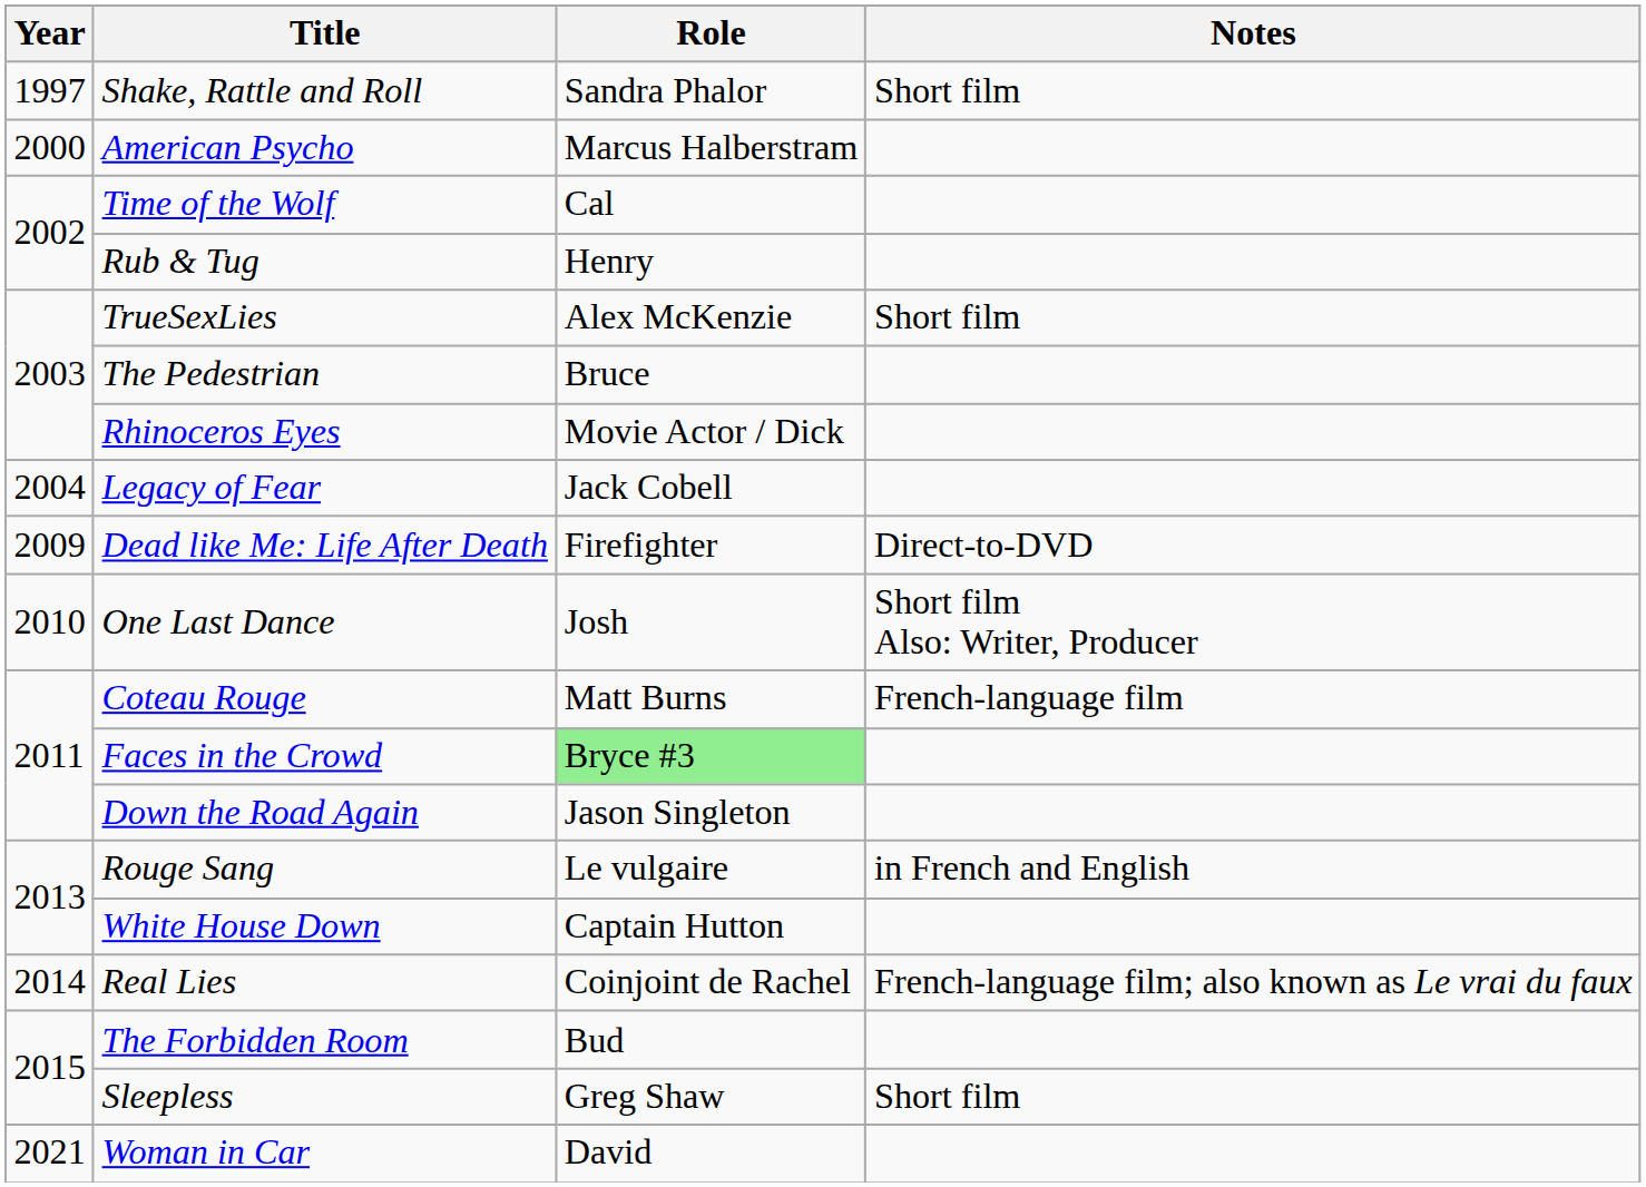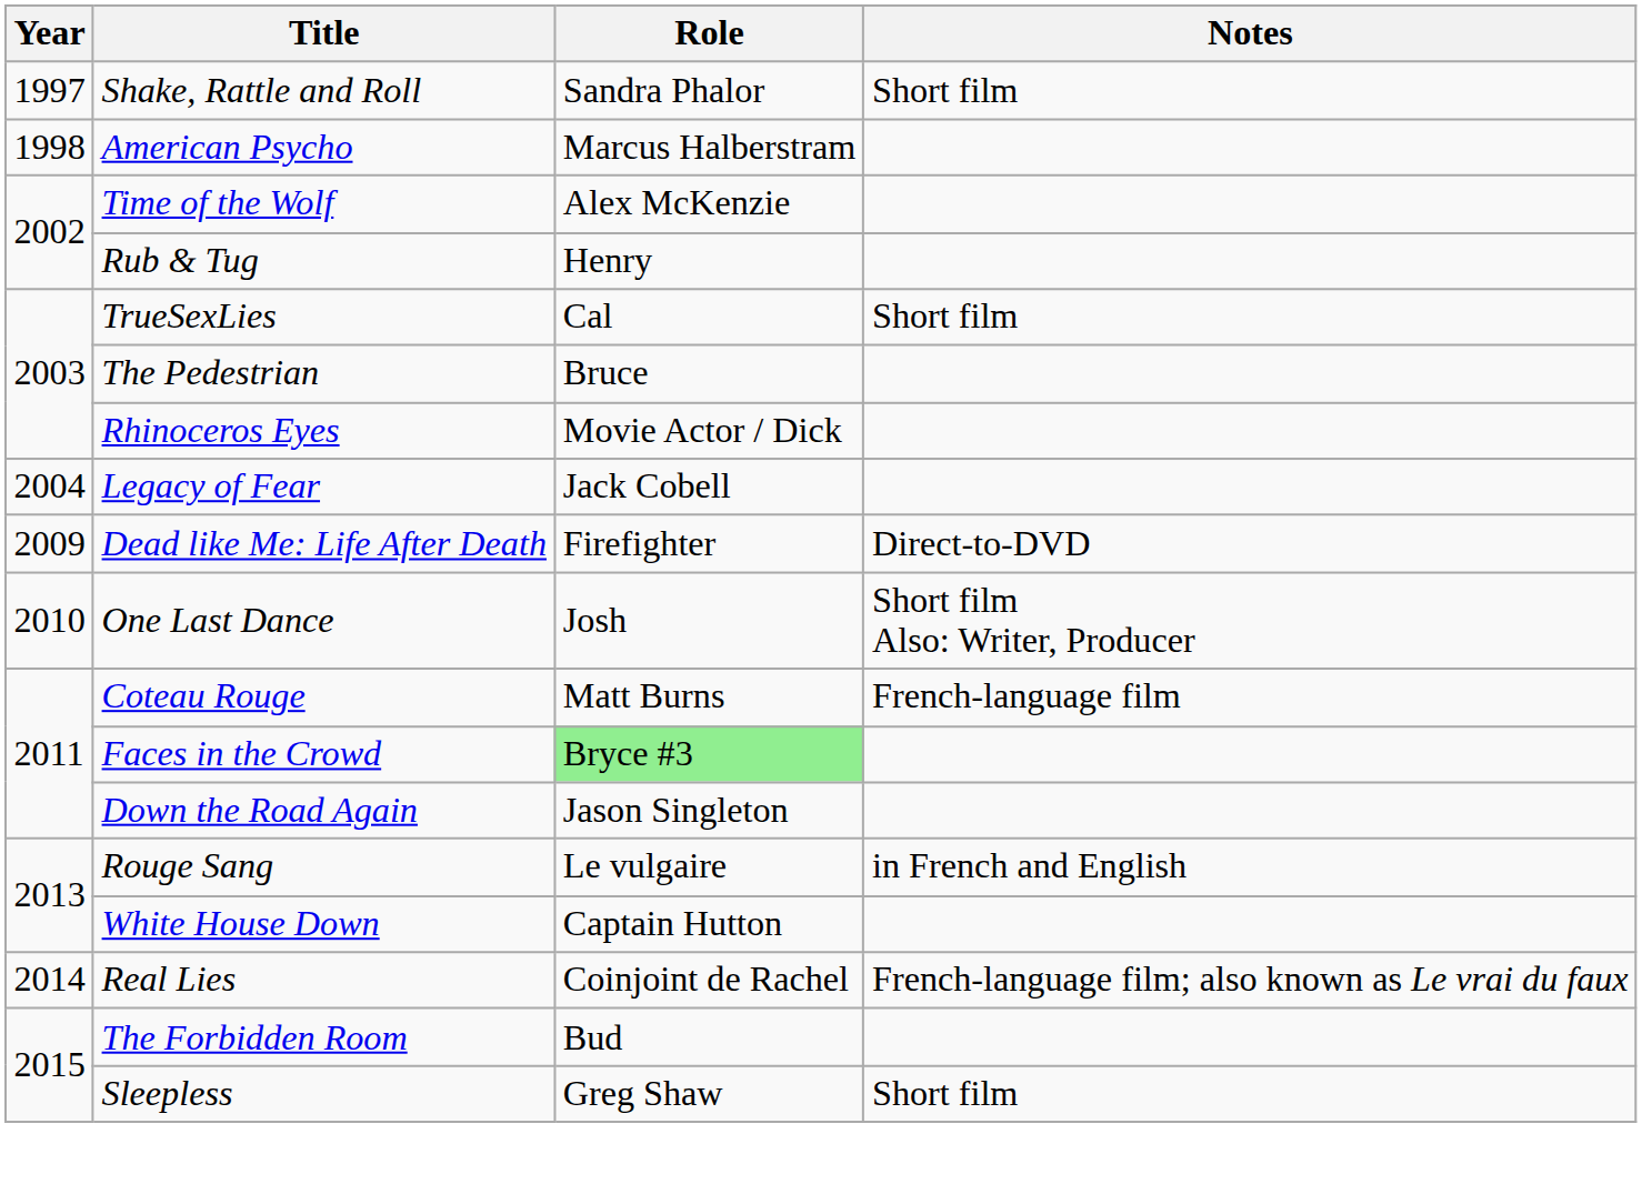 <table class="wikitable sortable">
 <tr>
 <th>Year</th>
 <th>Title</th>
 <th>Role</th>
 <th class="unsortable">Notes</th>
 </tr>
 <tr>
 <td>1997</td>
 <td><em>Shake, Rattle and Roll</em></td>
 <td>Sandra Phalor</td>
 <td>Short film</td>
 </tr>
 <tr>
-<td>2000</td>
+<td>1998</td>
 <td><em><a href='#'>American Psycho</a></em></td>
 <td>Marcus Halberstram</td>
 <td></td>
 </tr>
 <tr>
 <td rowspan=2>2002</td>
 <td><em><a href='#'>Time of the Wolf</a></em></td>
-<td>Cal</td>
+<td>Alex McKenzie</td>
 <td></td>
 </tr>
 <tr>
 <td><em>Rub & Tug</em></td>
 <td>Henry</td>
 <td></td>
 </tr>
 <tr>
 <td rowspan=3>2003</td>
 <td><em>TrueSexLies</em></td>
-<td>Alex McKenzie</td>
+<td>Cal</td>
 <td>Short film</td>
 </tr>
 <tr>
 <td data-sort-value="Pedestrian, The"><em>The Pedestrian</em></td>
 <td>Bruce</td>
 <td></td>
 </tr>
 <tr>
 <td><em><a href='#'>Rhinoceros Eyes</a></em></td>
 <td>Movie Actor / Dick</td>
 <td></td>
 </tr>
 <tr>
 <td>2004</td>
 <td><em><a href='#'>Legacy of Fear</a></em></td>
 <td>Jack Cobell</td>
 <td></td>
 </tr>
 <tr>
 <td>2009</td>
 <td><em><a href='#'>Dead like Me: Life After Death</a></em></td>
 <td>Firefighter</td>
 <td>Direct-to-DVD</td>
 </tr>
 <tr>
 <td>2010</td>
 <td><em>One Last Dance</em></td>
 <td>Josh</td>
 <td>Short film<br>Also: Writer, Producer</td>
 </tr>
 <tr>
 <td rowspan=3>2011</td>
 <td><em><a href='#'>Coteau Rouge</a></em></td>
 <td>Matt Burns</td>
 <td>French-language film</td>
 </tr>
 <tr>
 <td><em><a href='#'>Faces in the Crowd</a></em></td>
 <td style="background: lightgreen;">Bryce #3</td>
 <td></td>
 </tr>
 <tr>
 <td><em><a href='#'>Down the Road Again</a></em></td>
 <td>Jason Singleton</td>
 <td></td>
 </tr>
 <tr>
 <td rowspan=2>2013</td>
 <td><em>Rouge Sang</em></td>
 <td>Le vulgaire</td>
 <td>in French and English</td>
 </tr>
 <tr>
 <td><em><a href='#'>White House Down</a></em></td>
 <td>Captain Hutton</td>
 <td></td>
 </tr>
 <tr>
 <td>2014</td>
 <td><em>Real Lies</em></td>
 <td>Coinjoint de Rachel</td>
 <td>French-language film; also known as <em>Le vrai du faux</em></td>
 </tr>
 <tr>
 <td rowspan=2>2015</td>
 <td data-sort-value="Forbidden Room, The"><em><a href='#'>The Forbidden Room</a></em></td>
 <td>Bud</td>
 <td></td>
 </tr>
 <tr>
 <td><em>Sleepless</em></td>
 <td>Greg Shaw</td>
 <td>Short film</td>
 </tr>
-<tr>
-<td>2021</td>
-<td><em><a href='#'>Woman in Car</a></em></td>
-<td>David</td>
-<td></td>
-</tr>
 </table>
